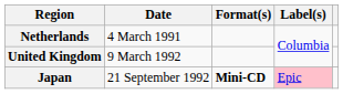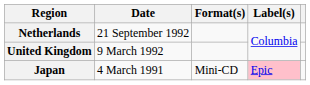 <table class="wikitable plainrowheaders">
 <tr>
 <th scope="col">Region</th>
 <th scope="col">Date</th>
 <th scope="col">Format(s)</th>
 <th scope="col">Label(s)</th>
 <th scope="col"></th>
 </tr>
 <tr>
 <th scope="row">Netherlands</th>
-<td>4 March 1991</td>
+<td>21 September 1992</td>
 <td></td>
 <td rowspan="2"><a href='#'>Columbia</a></td>
 <td></td>
 </tr>
 <tr>
 <th scope="row">United Kingdom</th>
 <td>9 March 1992</td>
 <td></td>
 <td></td>
 </tr>
 <tr>
 <th scope="row">Japan</th>
-<td>21 September 1992</td>
-<td><strong>Mini-CD</strong></td>
+<td>4 March 1991</td>
+<td>Mini-CD</td>
 <td style="background: pink;"><a href='#'>Epic</a></td>
 <td></td>
 </tr>
 </table>
